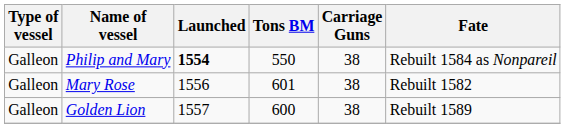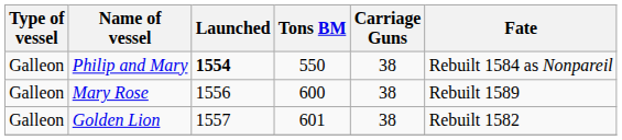 <table class="sortable wikitable">
 <tr>
 <th>Type of <br>vessel</th>
 <th>Name of<br>vessel</th>
 <th>Launched</th>
 <th>Tons <a href='#'>BM</a></th>
 <th>Carriage <br> Guns</th>
 <th>Fate</th>
 </tr>
 <tr>
 <td>Galleon</td>
 <td><a href='#'><em>Philip and Mary</em></a></td>
 <td><strong>1554</strong></td>
 <td align="center">550</td>
 <td align="center">38</td>
 <td>Rebuilt 1584 as  <em>Nonpareil</em></td>
 </tr>
 <tr>
 <td>Galleon</td>
 <td><a href='#'><em>Mary Rose</em></a></td>
 <td>1556</td>
+<td align="center">600</td>
+<td align="center">38</td>
+<td>Rebuilt 1589</td>
+</tr>
+<tr>
+<td>Galleon</td>
+<td><a href='#'><em>Golden Lion</em></a></td>
+<td>1557</td>
 <td align="center">601</td>
 <td align="center">38</td>
 <td>Rebuilt 1582</td>
 </tr>
 <tr>
-<td>Galleon</td>
-<td><a href='#'><em>Golden Lion</em></a></td>
-<td>1557</td>
-<td align="center">600</td>
-<td align="center">38</td>
-<td>Rebuilt 1589</td>
-</tr>
-<tr>
 </tr>
 </table>
